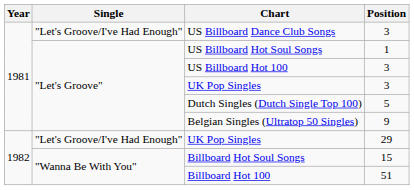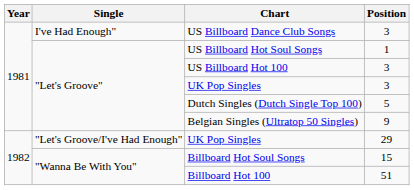 <table class="wikitable" border="1">
 <tr>
 <th>Year</th>
 <th>Single</th>
 <th>Chart</th>
 <th>Position</th>
 </tr>
 <tr>
 <td rowspan="6">1981</td>
-<td>"Let's Groove/I've Had Enough"</td>
+<td>I've Had Enough"</td>
 <td>US <a href='#'>Billboard</a> <a href='#'>Dance Club Songs</a></td>
 <td align="center">3</td>
 </tr>
 <tr>
 <td rowspan="5">"Let's Groove"</td>
 <td>US <a href='#'>Billboard</a> <a href='#'>Hot Soul Songs</a></td>
 <td align="center">1</td>
 </tr>
 <tr>
 <td>US <a href='#'>Billboard</a> <a href='#'>Hot 100</a></td>
 <td align="center">3</td>
 </tr>
 <tr>
 <td><a href='#'>UK Pop Singles</a></td>
 <td align="center">3</td>
 </tr>
 <tr>
 <td>Dutch Singles (<a href='#'>Dutch Single Top 100</a>)</td>
 <td align="center">5</td>
 </tr>
 <tr>
 <td>Belgian Singles (<a href='#'>Ultratop 50 Singles</a>)</td>
 <td align="center">9</td>
 </tr>
 <tr>
 <td rowspan="4">1982</td>
 <td>"Let's Groove/I've Had Enough"</td>
 <td><a href='#'>UK Pop Singles</a></td>
 <td align="center">29</td>
 </tr>
 <tr>
 <td rowspan="2">"Wanna Be With You"</td>
 <td><a href='#'>Billboard</a> <a href='#'>Hot Soul Songs</a></td>
 <td align="center">15</td>
 </tr>
 <tr>
 <td><a href='#'>Billboard</a> <a href='#'>Hot 100</a></td>
 <td align="center">51</td>
 </tr>
 </table>
